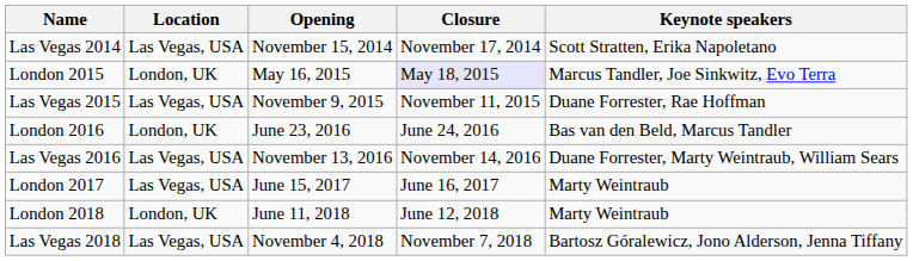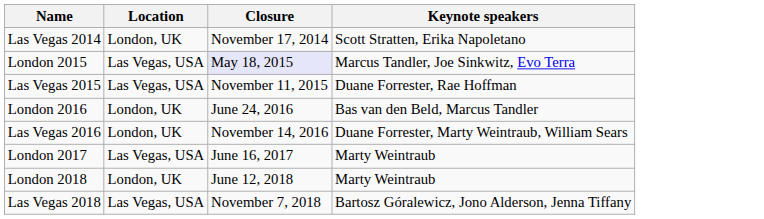 <table class="wikitable">
 <tr>
 <th>Name</th>
 <th>Location</th>
-<th>Opening</th>
 <th>Closure</th>
 <th>Keynote speakers</th>
 </tr>
 <tr>
 <td>Las Vegas 2014</td>
-<td>Las Vegas, USA</td>
-<td>November 15, 2014</td>
+<td>London, UK</td>
 <td>November 17, 2014</td>
 <td>Scott Stratten, Erika Napoletano</td>
 </tr>
 <tr>
 <td>London 2015</td>
-<td>London, UK</td>
-<td>May 16, 2015</td>
+<td>Las Vegas, USA</td>
 <td style="background: lavender;">May 18, 2015</td>
 <td>Marcus Tandler, Joe Sinkwitz, <a href='#'>Evo Terra</a></td>
 </tr>
 <tr>
 <td>Las Vegas 2015</td>
 <td>Las Vegas, USA</td>
-<td>November 9, 2015</td>
 <td>November 11, 2015</td>
 <td>Duane Forrester, Rae Hoffman</td>
 </tr>
 <tr>
 <td>London 2016</td>
 <td>London, UK</td>
-<td>June 23, 2016</td>
 <td>June 24, 2016</td>
 <td>Bas van den Beld, Marcus Tandler</td>
 </tr>
 <tr>
 <td>Las Vegas 2016</td>
-<td>Las Vegas, USA</td>
-<td>November 13, 2016</td>
+<td>London, UK</td>
 <td>November 14, 2016</td>
 <td>Duane Forrester, Marty Weintraub, William Sears</td>
 </tr>
 <tr>
 <td>London 2017</td>
 <td>Las Vegas, USA</td>
-<td>June 15, 2017</td>
 <td>June 16, 2017</td>
 <td>Marty Weintraub</td>
 </tr>
 <tr>
 <td>London 2018</td>
 <td>London, UK</td>
-<td>June 11, 2018</td>
 <td>June 12, 2018</td>
 <td>Marty Weintraub</td>
 </tr>
 <tr>
 <td>Las Vegas 2018</td>
 <td>Las Vegas, USA</td>
-<td>November 4, 2018</td>
 <td>November 7, 2018</td>
 <td>Bartosz Góralewicz, Jono Alderson, Jenna Tiffany</td>
 </tr>
 </table>
